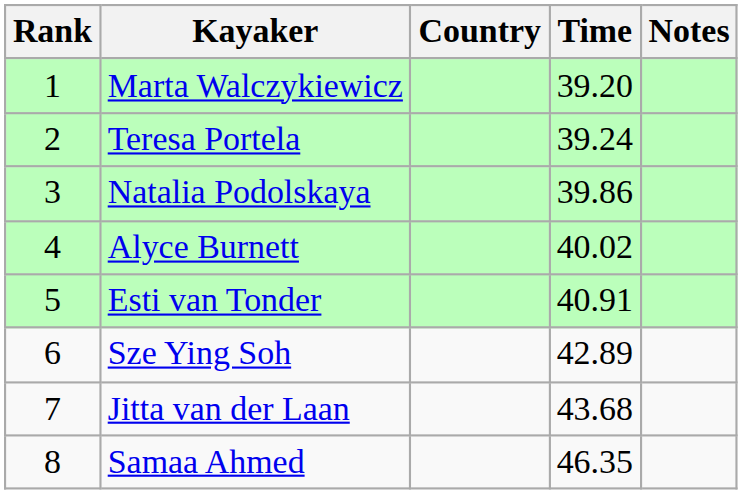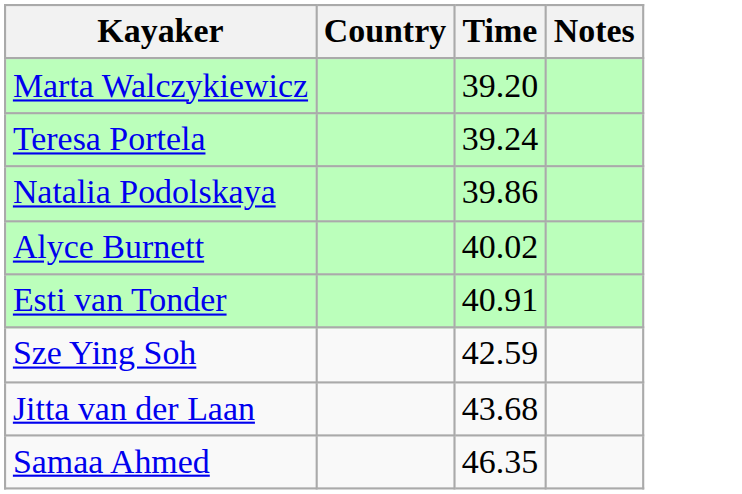 <table class="wikitable" style="text-align:center">
 <tr>
-<th>Rank</th>
 <th>Kayaker</th>
 <th>Country</th>
 <th>Time</th>
 <th>Notes</th>
 </tr>
 <tr bgcolor=bbffbb>
-<td>1</td>
 <td align="left"><a href='#'>Marta Walczykiewicz</a></td>
 <td align="left"></td>
 <td>39.20</td>
 <td></td>
 </tr>
 <tr bgcolor=bbffbb>
-<td>2</td>
 <td align="left"><a href='#'>Teresa Portela</a></td>
 <td align="left"></td>
 <td>39.24</td>
 <td></td>
 </tr>
 <tr bgcolor=bbffbb>
-<td>3</td>
 <td align="left"><a href='#'>Natalia Podolskaya</a></td>
 <td align="left"></td>
 <td>39.86</td>
 <td></td>
 </tr>
 <tr bgcolor=bbffbb>
-<td>4</td>
 <td align="left"><a href='#'>Alyce Burnett</a></td>
 <td align="left"></td>
 <td>40.02</td>
 <td></td>
 </tr>
 <tr bgcolor=bbffbb>
-<td>5</td>
 <td align="left"><a href='#'>Esti van Tonder</a></td>
 <td align="left"></td>
 <td>40.91</td>
 <td></td>
 </tr>
 <tr>
-<td>6</td>
 <td align="left"><a href='#'>Sze Ying Soh</a></td>
 <td align="left"></td>
-<td>42.89</td>
+<td>42.59</td>
 <td></td>
 </tr>
 <tr>
-<td>7</td>
 <td align="left"><a href='#'>Jitta van der Laan</a></td>
 <td align="left"></td>
 <td>43.68</td>
 <td></td>
 </tr>
 <tr>
-<td>8</td>
 <td align="left"><a href='#'>Samaa Ahmed</a></td>
 <td align="left"></td>
 <td>46.35</td>
 <td></td>
 </tr>
 </table>
